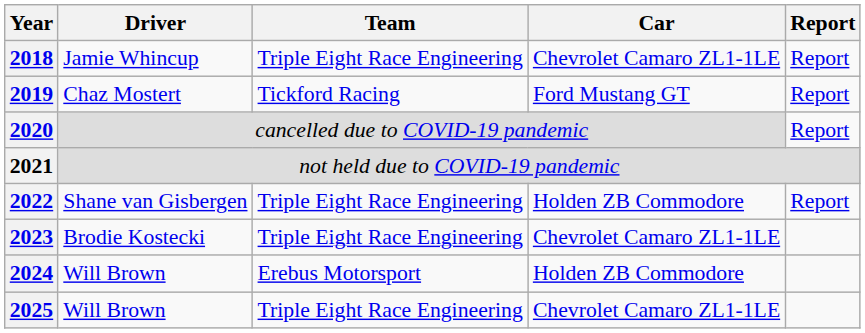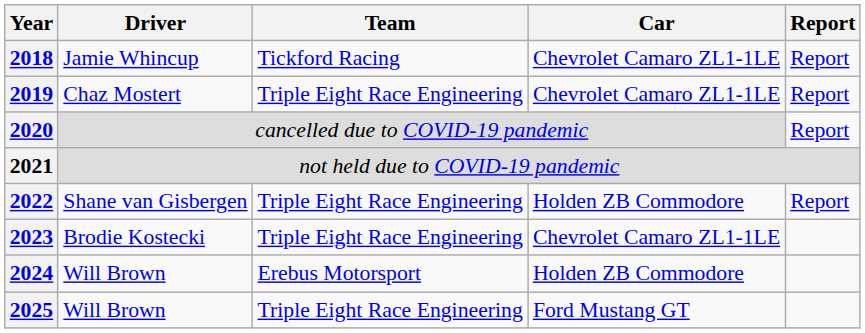 <table class="wikitable" style="font-size: 95%;">
 <tr>
 <th>Year</th>
 <th>Driver</th>
 <th>Team</th>
 <th>Car</th>
 <th>Report</th>
 </tr>
 <tr>
 <th><a href='#'>2018</a></th>
 <td> <a href='#'>Jamie Whincup</a></td>
-<td><a href='#'>Triple Eight Race Engineering</a></td>
+<td><a href='#'>Tickford Racing</a></td>
 <td><a href='#'>Chevrolet Camaro ZL1-1LE</a></td>
 <td><a href='#'>Report</a></td>
 </tr>
 <tr>
 <th><a href='#'>2019</a></th>
 <td> <a href='#'>Chaz Mostert</a></td>
-<td><a href='#'>Tickford Racing</a></td>
-<td><a href='#'>Ford Mustang GT</a></td>
+<td><a href='#'>Triple Eight Race Engineering</a></td>
+<td><a href='#'>Chevrolet Camaro ZL1-1LE</a></td>
 <td><a href='#'>Report</a></td>
 </tr>
 <tr>
 <th><a href='#'>2020</a></th>
 <td align=center colspan="3" style="background:#ddd"><em>cancelled due to <a href='#'>COVID-19 pandemic</a></em></td>
 <td><a href='#'>Report</a></td>
 </tr>
 <tr>
 <th>2021</th>
 <td align=center colspan="4" style="background:#ddd"><em>not held due to <a href='#'>COVID-19 pandemic</a></em></td>
 </tr>
 <tr>
 <th><a href='#'>2022</a></th>
 <td> <a href='#'>Shane van Gisbergen</a></td>
 <td><a href='#'>Triple Eight Race Engineering</a></td>
 <td><a href='#'>Holden ZB Commodore</a></td>
 <td><a href='#'>Report</a></td>
 </tr>
 <tr>
 <th><a href='#'>2023</a></th>
 <td> <a href='#'>Brodie Kostecki</a></td>
 <td><a href='#'>Triple Eight Race Engineering</a></td>
 <td><a href='#'>Chevrolet Camaro ZL1-1LE</a></td>
 <td></td>
 </tr>
 <tr>
 <th><a href='#'>2024</a></th>
 <td> <a href='#'>Will Brown</a></td>
 <td><a href='#'>Erebus Motorsport</a></td>
 <td><a href='#'>Holden ZB Commodore</a></td>
 <td></td>
 </tr>
 <tr>
 <th><a href='#'>2025</a></th>
 <td> <a href='#'>Will Brown</a></td>
 <td><a href='#'>Triple Eight Race Engineering</a></td>
-<td><a href='#'>Chevrolet Camaro ZL1-1LE</a></td>
+<td><a href='#'>Ford Mustang GT</a></td>
 <td></td>
 </tr>
 </table>
